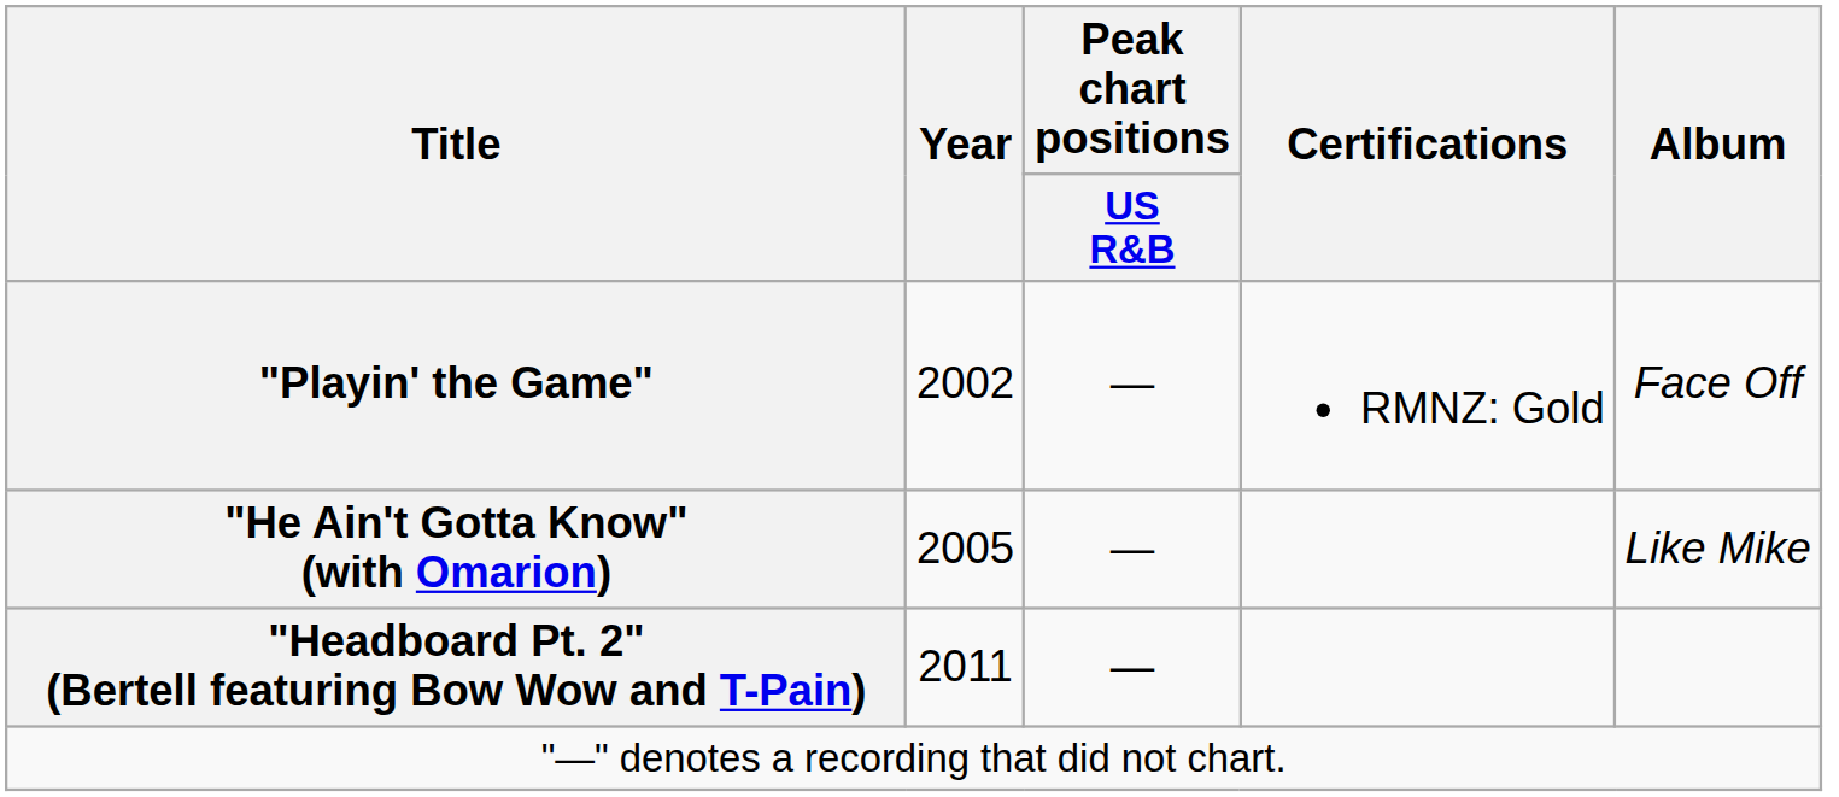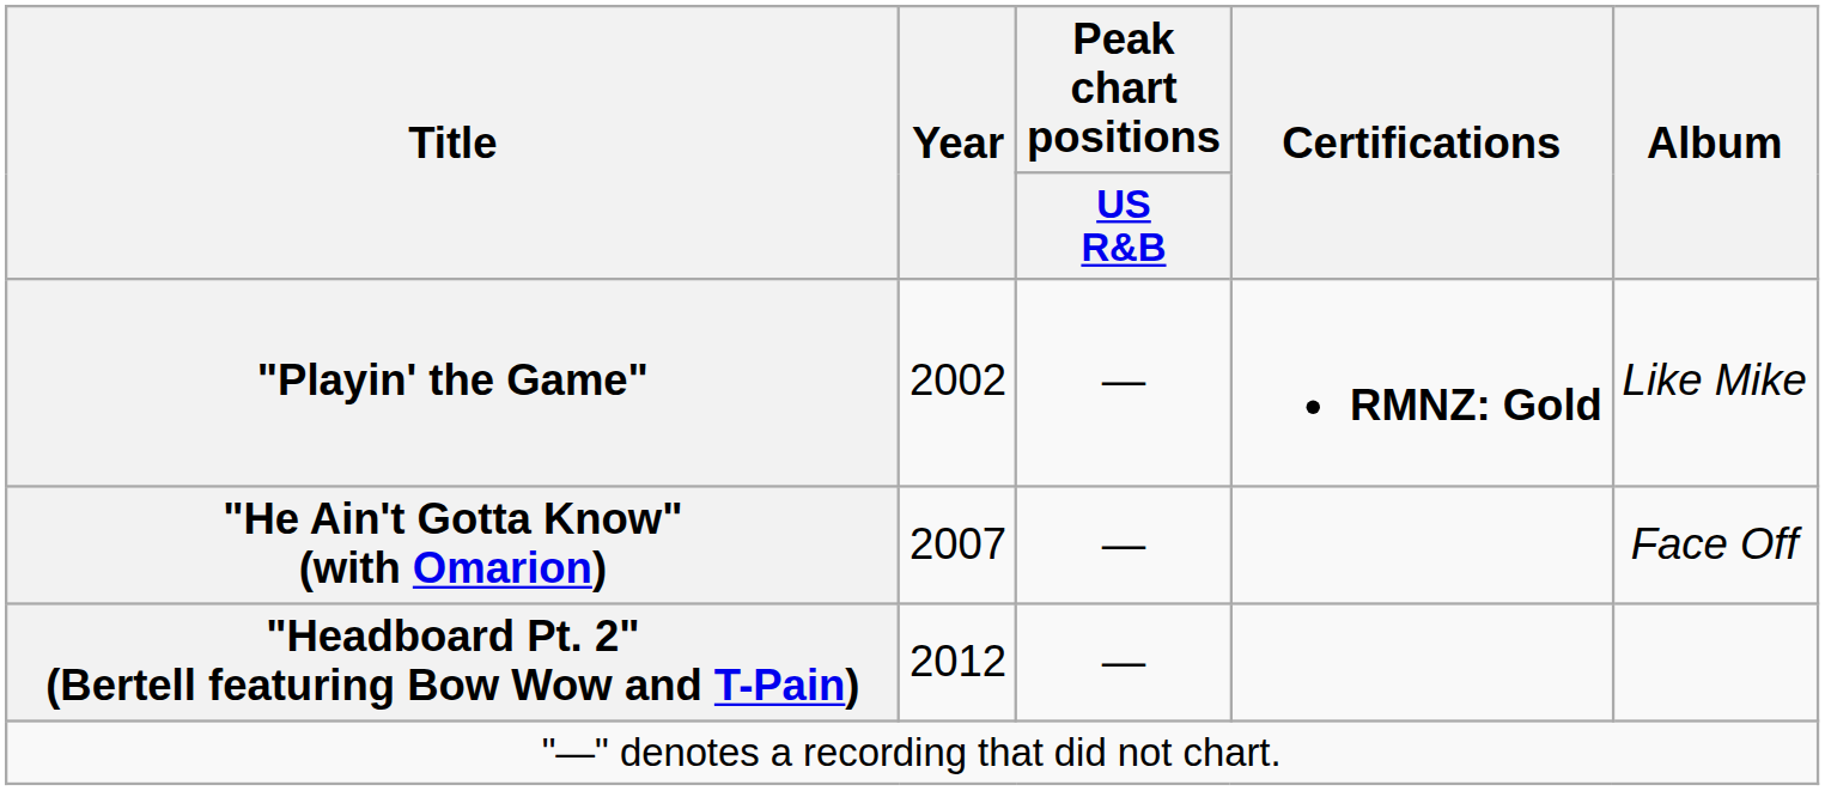 <table class="wikitable plainrowheaders" style="text-align:center;">
 <tr>
 <th scope="col" rowspan="2" style="width:20em;">Title</th>
 <th scope="col" rowspan="2">Year</th>
 <th scope="col">Peak chart positions</th>
 <th scope="col" rowspan="2">Certifications</th>
 <th scope="col" rowspan="2">Album</th>
 </tr>
 <tr>
 <th style="width:3em; font-size:90%"><a href='#'>US<br>R&B</a></th>
 </tr>
 <tr>
 <th scope="row">"Playin' the Game"</th>
 <td>2002</td>
 <td>—</td>
-<td><br><ul><li>RMNZ: Gold</li></ul></td>
+<td><strong><br><ul><li>RMNZ: Gold</li></ul></strong></td>
+<td><em>Like Mike</em></td>
+</tr>
+<tr>
+<th scope="row">"He Ain't Gotta Know"<br><span>(with <a href='#'>Omarion</a>)</span></th>
+<td>2007</td>
+<td>—</td>
+<td></td>
 <td><em>Face Off</em></td>
 </tr>
 <tr>
-<th scope="row">"He Ain't Gotta Know"<br><span>(with <a href='#'>Omarion</a>)</span></th>
-<td>2005</td>
-<td>—</td>
-<td></td>
-<td><em>Like Mike</em></td>
-</tr>
-<tr>
 <th scope="row">"Headboard Pt. 2"<br><span>(Bertell featuring Bow Wow and <a href='#'>T-Pain</a>)</span></th>
-<td>2011</td>
+<td>2012</td>
 <td>—</td>
 <td></td>
 <td></td>
 </tr>
 <tr>
 <td colspan="14" style="font-size:90%">"—" denotes a recording that did not chart.</td>
 </tr>
 </table>
